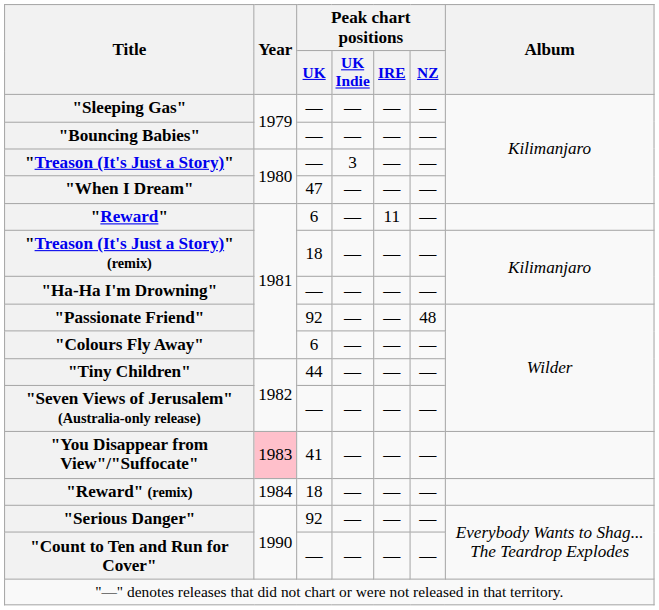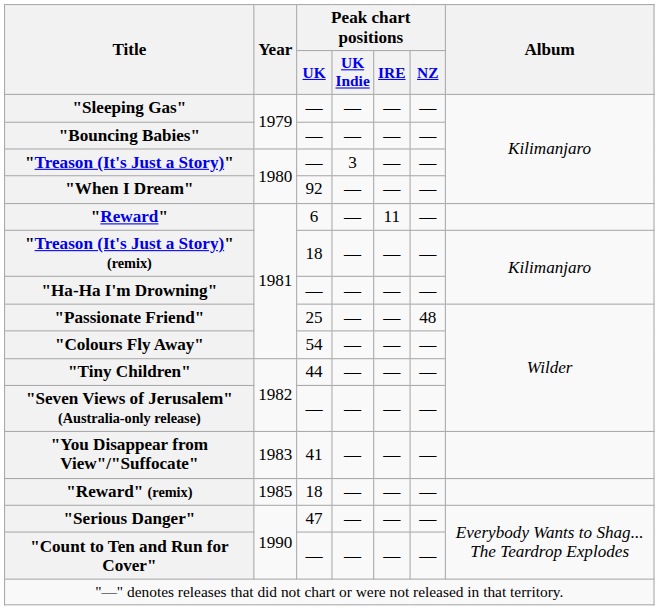 <table class="wikitable plainrowheaders" style="text-align:center;">
 <tr>
 <th rowspan="2" scope="col" style="width:17em;">Title</th>
 <th rowspan="2" scope="col" style="width:2em;">Year</th>
 <th colspan="4">Peak chart positions</th>
 <th rowspan="2" style="width:15em;">Album</th>
 </tr>
 <tr>
 <th scope="col" style="width:2em;font-size:90%;"><a href='#'>UK</a><br></th>
 <th scope="col" style="width:2em;font-size:90%;"><a href='#'>UK Indie</a><br></th>
 <th scope="col" style="width:2em;font-size:90%;"><a href='#'>IRE</a><br></th>
 <th scope="col" style="width:2em;font-size:90%;"><a href='#'>NZ</a><br></th>
 </tr>
 <tr>
 <th scope="row">"Sleeping Gas"</th>
 <td rowspan="2">1979</td>
 <td>—</td>
 <td>—</td>
 <td>—</td>
 <td>—</td>
 <td rowspan="4"><em>Kilimanjaro</em></td>
 </tr>
 <tr>
 <th scope="row">"Bouncing Babies"</th>
 <td>—</td>
 <td>—</td>
 <td>—</td>
 <td>—</td>
 </tr>
 <tr>
 <th scope="row">"<a href='#'>Treason (It's Just a Story)</a>"</th>
 <td rowspan="2">1980</td>
 <td>—</td>
 <td>3</td>
 <td>—</td>
 <td>—</td>
 </tr>
 <tr>
 <th scope="row">"When I Dream"</th>
-<td>47</td>
+<td>92</td>
 <td>—</td>
 <td>—</td>
 <td>—</td>
 </tr>
 <tr>
 <th scope="row">"<a href='#'>Reward</a>"</th>
 <td rowspan="5">1981</td>
 <td>6</td>
 <td>—</td>
 <td>11</td>
 <td>—</td>
 <td></td>
 </tr>
 <tr>
 <th scope="row">"<a href='#'>Treason (It's Just a Story)</a>" <small>(remix)</small></th>
 <td>18</td>
 <td>—</td>
 <td>—</td>
 <td>—</td>
 <td rowspan="2"><em>Kilimanjaro</em></td>
 </tr>
 <tr>
 <th scope="row">"Ha-Ha I'm Drowning"</th>
 <td>—</td>
 <td>—</td>
 <td>—</td>
 <td>—</td>
 </tr>
 <tr>
 <th scope="row">"Passionate Friend"</th>
-<td>92</td>
+<td>25</td>
 <td>—</td>
 <td>—</td>
 <td>48</td>
 <td rowspan="4"><em>Wilder</em></td>
 </tr>
 <tr>
 <th scope="row">"Colours Fly Away"</th>
-<td>6</td>
+<td>54</td>
 <td>—</td>
 <td>—</td>
 <td>—</td>
 </tr>
 <tr>
 <th scope="row">"Tiny Children"</th>
 <td rowspan="2">1982</td>
 <td>44</td>
 <td>—</td>
 <td>—</td>
 <td>—</td>
 </tr>
 <tr>
 <th scope="row">"Seven Views of Jerusalem" <small>(Australia-only release)</small></th>
 <td>—</td>
 <td>—</td>
 <td>—</td>
 <td>—</td>
 </tr>
 <tr>
 <th scope="row">"You Disappear from View"/"Suffocate"</th>
-<td style="background: pink;">1983</td>
+<td>1983</td>
 <td>41</td>
 <td>—</td>
 <td>—</td>
 <td>—</td>
 <td></td>
 </tr>
 <tr>
 <th scope="row">"Reward" <small>(remix)</small></th>
-<td>1984</td>
+<td>1985</td>
 <td>18</td>
 <td>—</td>
 <td>—</td>
 <td>—</td>
 <td></td>
 </tr>
 <tr>
 <th scope="row">"Serious Danger"</th>
 <td rowspan="2">1990</td>
-<td>92</td>
+<td>47</td>
 <td>—</td>
 <td>—</td>
 <td>—</td>
 <td rowspan="2"><em>Everybody Wants to Shag... The Teardrop Explodes</em></td>
 </tr>
 <tr>
 <th scope="row">"Count to Ten and Run for Cover"</th>
 <td>—</td>
 <td>—</td>
 <td>—</td>
 <td>—</td>
 </tr>
 <tr>
 <td colspan="7" style="font-size:90%">"—" denotes releases that did not chart or were not released in that territory.</td>
 </tr>
 </table>
